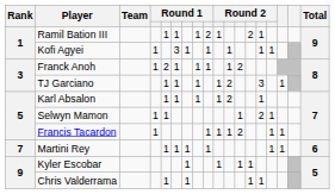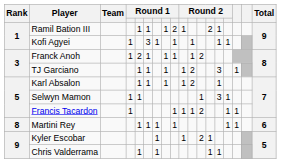 <table class="wikitable" style="text-align:center; font-size:90%">
 <tr>
 <th rowspan=2>Rank</th>
 <th rowspan=2>Player</th>
 <th rowspan=2>Team</th>
 <th colspan=6>Round 1</th>
 <th colspan=6>Round 2</th>
 <th rowspan=2></th>
 <th rowspan=2>    </th>
 <th rowspan=2>Total</th>
 </tr>
 <tr>
 <th></th>
 <th></th>
 <th></th>
 <th></th>
 <th></th>
 <th></th>
 <th></th>
 <th></th>
 <th></th>
 <th></th>
 <th></th>
 <th></th>
 </tr>
 <tr>
 <th rowspan=2>1</th>
 <td align=left> Ramil Bation III</td>
 <td align=left></td>
 <td></td>
 <td>1</td>
 <td>1</td>
 <td></td>
 <td>1</td>
 <td>2</td>
 <td>1</td>
 <td></td>
 <td></td>
 <td>2</td>
 <td>1</td>
 <td></td>
 <td></td>
 <td></td>
 <th rowspan=2>9</th>
 </tr>
 <tr>
 <td align=left> Kofi Agyei</td>
 <td align=left></td>
 <td>1</td>
 <td></td>
 <td>3</td>
 <td>1</td>
 <td></td>
 <td>1</td>
 <td></td>
 <td>1</td>
 <td></td>
 <td></td>
 <td>1</td>
 <td>1</td>
 <td></td>
 <td bgcolor=silver></td>
 </tr>
 <tr>
 <th rowspan=2>3</th>
 <td align=left> Franck Anoh</td>
 <td align=left></td>
 <td>1</td>
 <td>2</td>
 <td>1</td>
 <td></td>
 <td>1</td>
 <td>1</td>
 <td></td>
 <td>1</td>
 <td>2</td>
 <td></td>
 <td></td>
 <td></td>
 <td colspan=2 bgcolor="silver"></td>
 <th rowspan=2>8</th>
 </tr>
 <tr>
 <td align=left> TJ Garciano</td>
 <td align=left></td>
 <td></td>
 <td>1</td>
 <td>1</td>
 <td></td>
 <td>1</td>
 <td></td>
 <td>1</td>
 <td>2</td>
 <td></td>
 <td></td>
 <td>3</td>
 <td></td>
 <td>1</td>
 <td bgcolor="silver"></td>
 </tr>
 <tr>
 <th rowspan=3>5</th>
 <td align=left> Karl Absalon</td>
 <td align=left></td>
 <td></td>
 <td>1</td>
 <td>1</td>
 <td></td>
 <td>1</td>
 <td></td>
 <td>1</td>
 <td>2</td>
 <td></td>
 <td></td>
 <td>1</td>
 <td></td>
 <td></td>
 <td></td>
 <th rowspan=3>7</th>
 </tr>
 <tr>
 <td align=left> Selwyn Mamon</td>
 <td align=left></td>
 <td>1</td>
 <td>1</td>
 <td></td>
 <td></td>
 <td></td>
 <td></td>
 <td></td>
 <td></td>
 <td>1</td>
 <td></td>
-<td>2</td>
+<td>3</td>
 <td>1</td>
 <td></td>
 <td></td>
 </tr>
 <tr>
 <td align=left> <a href='#'>Francis Tacardon</a></td>
 <td align=left></td>
 <td>1</td>
 <td></td>
 <td></td>
 <td></td>
 <td></td>
 <td>1</td>
 <td>1</td>
 <td>1</td>
 <td>2</td>
 <td></td>
 <td></td>
 <td>1</td>
 <td>1</td>
 <td></td>
 </tr>
 <tr>
-<th>7</th>
+<th>8</th>
 <td align=left> Martini Rey</td>
 <td align=left></td>
 <td></td>
 <td>1</td>
 <td>1</td>
 <td>1</td>
 <td></td>
 <td>1</td>
 <td></td>
 <td></td>
 <td></td>
 <td></td>
 <td></td>
 <td>1</td>
 <td>1</td>
 <td></td>
 <th>6</th>
 </tr>
 <tr>
 <th rowspan=3>9</th>
 <td align=left> Kyler Escobar</td>
 <td align=left></td>
 <td></td>
 <td></td>
 <td></td>
 <td>1</td>
 <td></td>
 <td></td>
 <td>1</td>
 <td></td>
-<td>1</td>
+<td>2</td>
 <td>1</td>
 <td></td>
 <td></td>
 <td></td>
 <td bgcolor=silver></td>
 <th rowspan=3>5</th>
 </tr>
 <tr>
 <td align=left> Chris Valderrama</td>
 <td align=left></td>
 <td></td>
 <td>1</td>
 <td></td>
 <td>1</td>
 <td></td>
 <td></td>
 <td></td>
 <td></td>
 <td></td>
 <td>1</td>
 <td>1</td>
 <td></td>
 <td></td>
 <td bgcolor=silver><br></td>
 </tr>
 </table>
